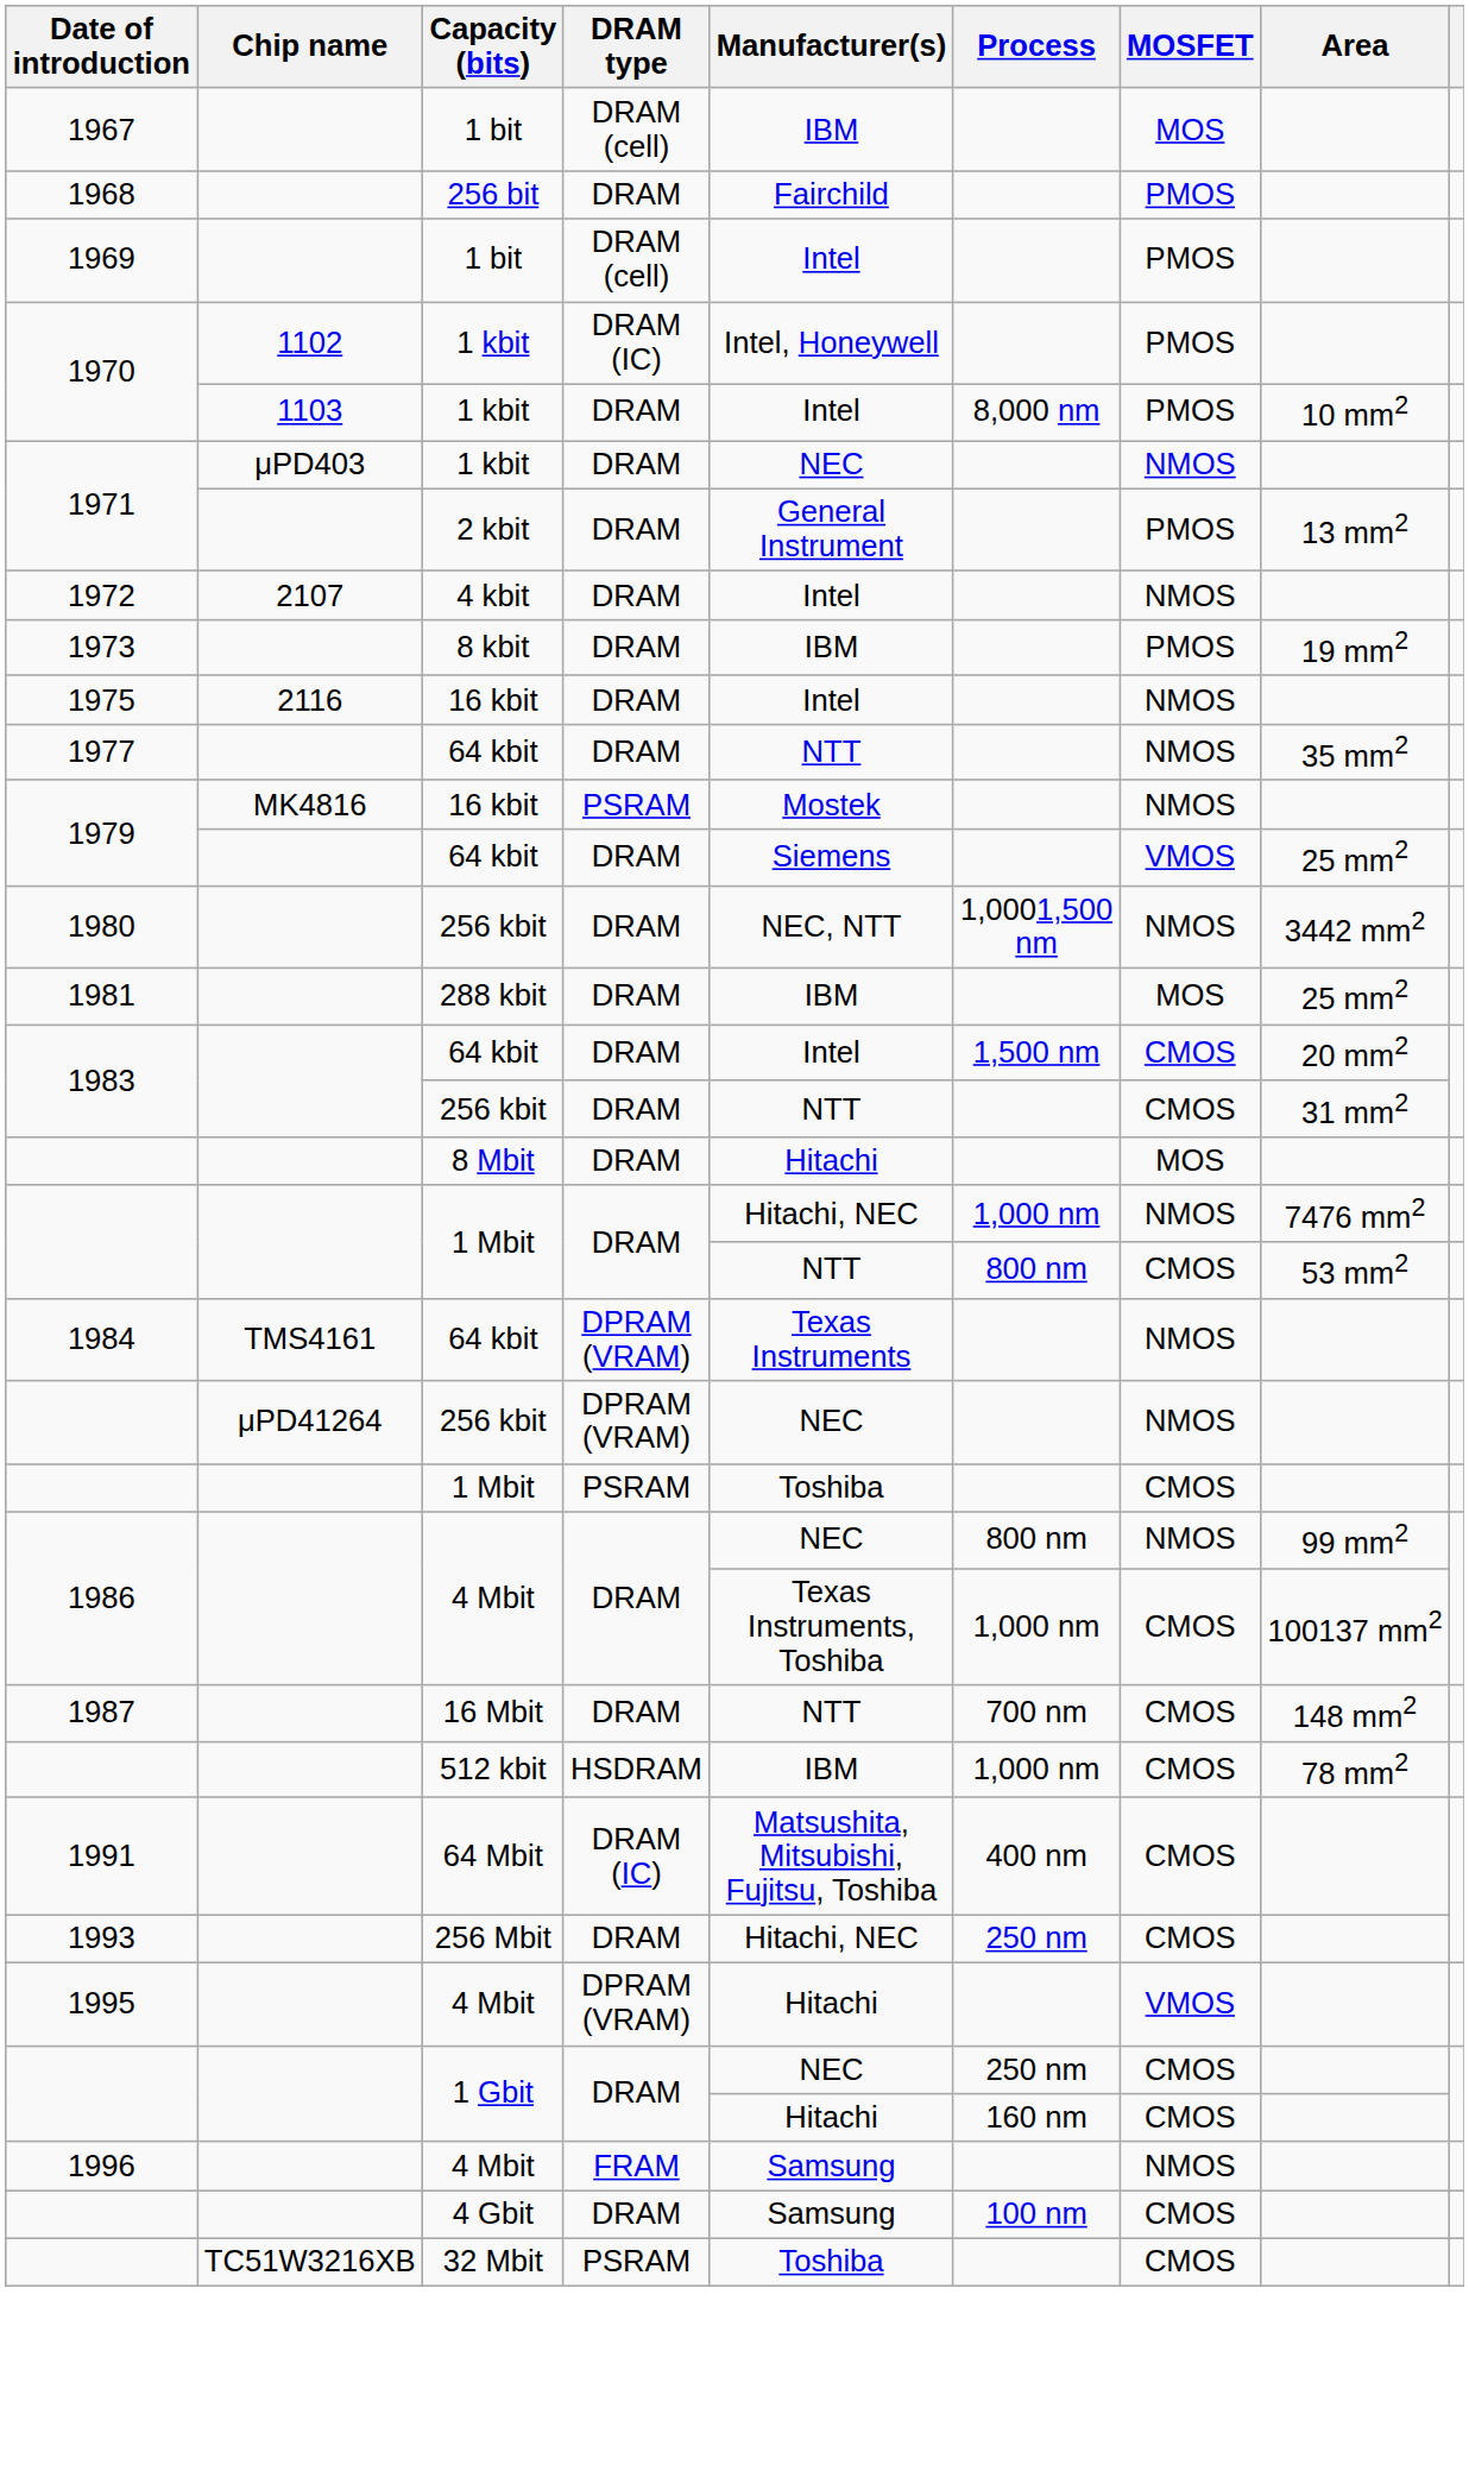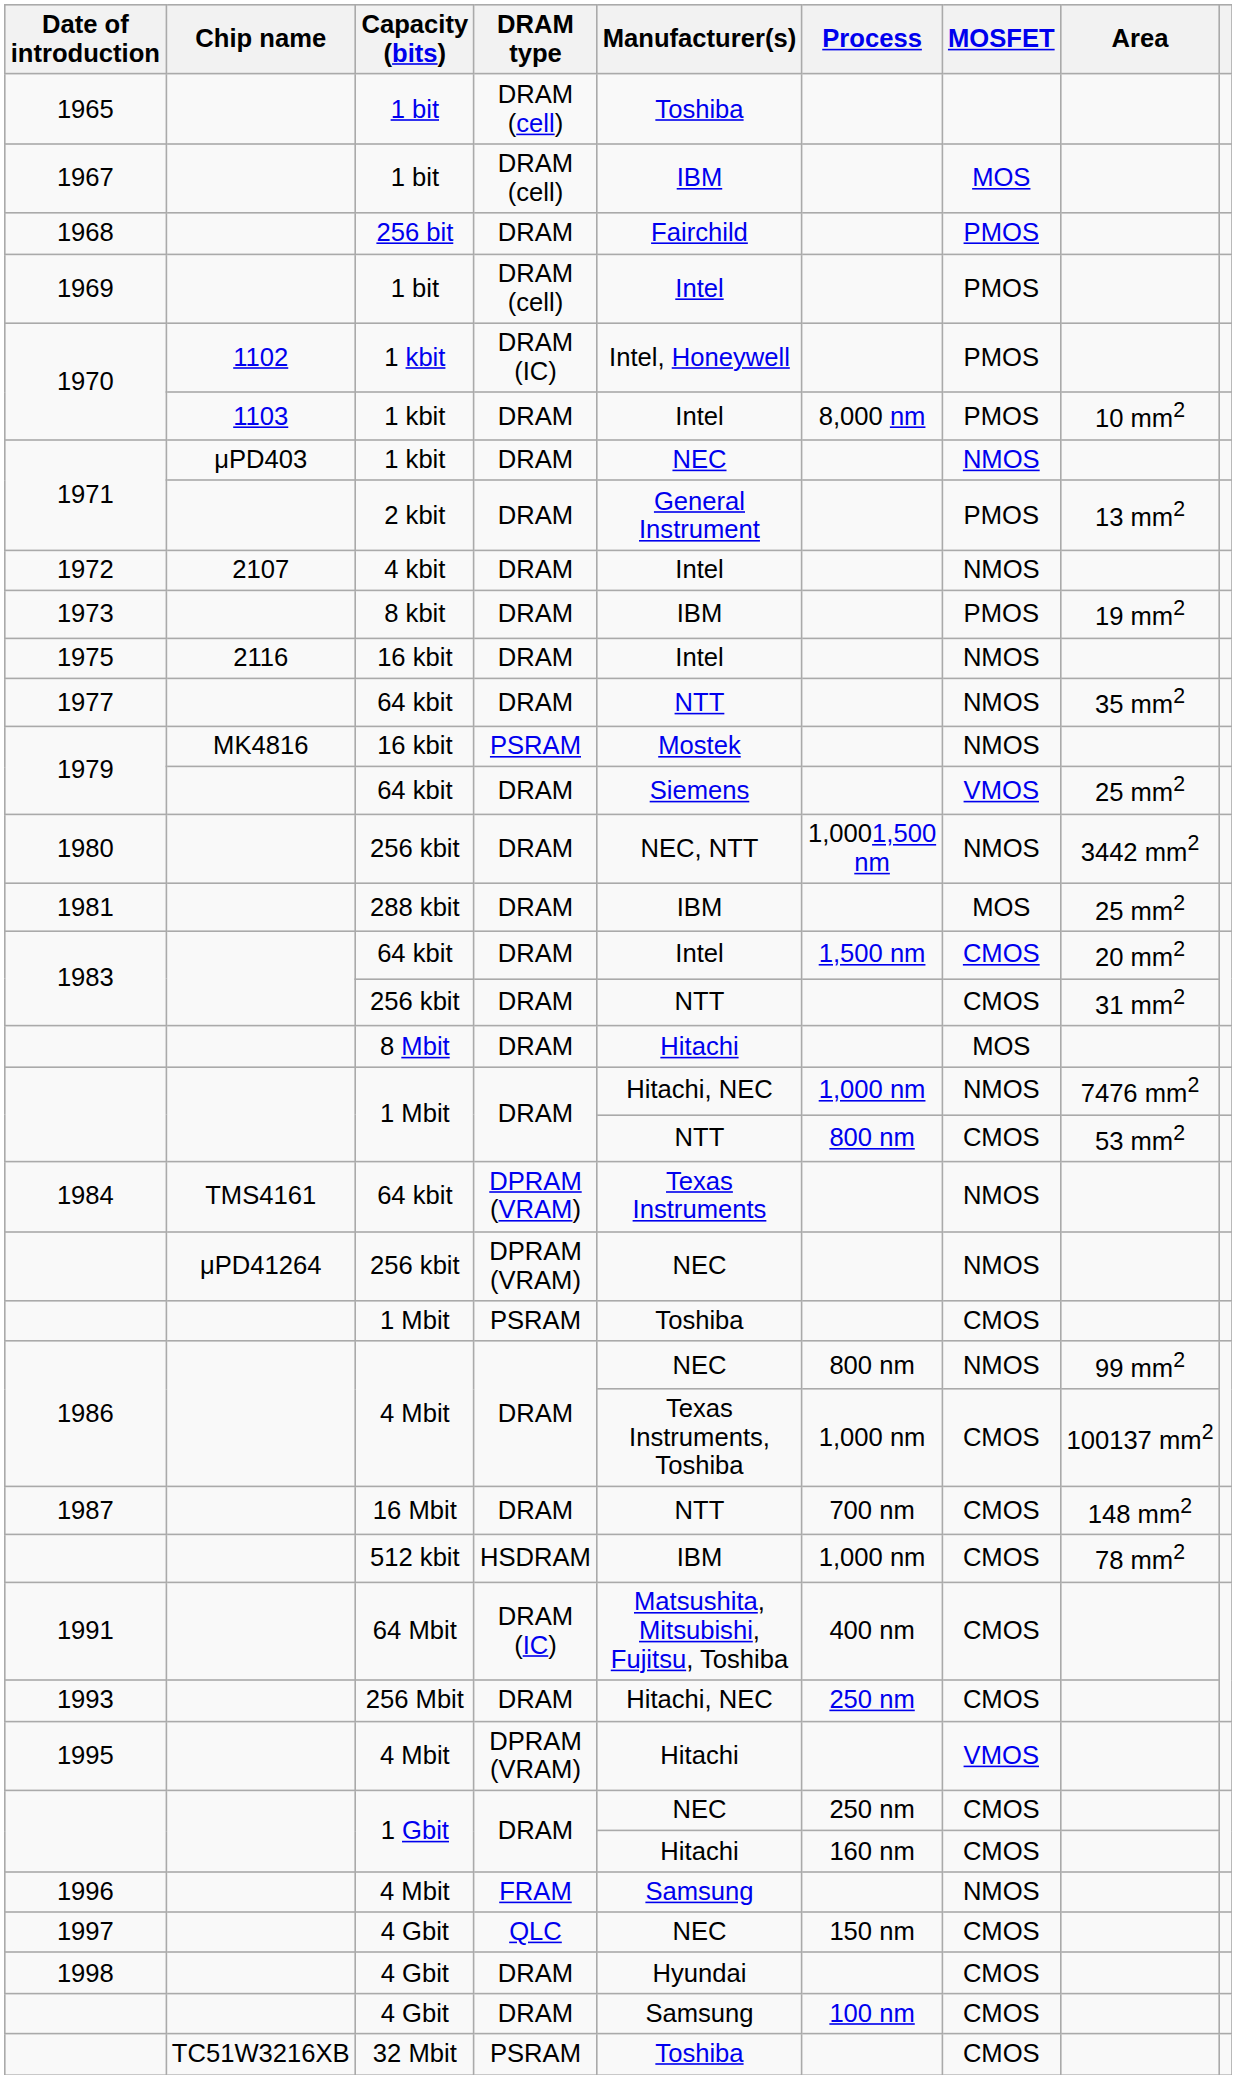 <table class="wikitable sortable" style="text-align:center">
 <tr>
 <th>Date of introduction</th>
 <th>Chip name</th>
 <th>Capacity (<a href='#'>bits</a>)</th>
 <th>DRAM type</th>
 <th>Manufacturer(s)</th>
 <th data-sort-type="number"><a href='#'>Process</a></th>
 <th><a href='#'>MOSFET</a></th>
 <th data-sort-type="number">Area</th>
 <th></th>
+</tr>
+<tr>
+<td>1965</td>
+<td></td>
+<td><a href='#'>1 bit</a></td>
+<td>DRAM (<a href='#'>cell</a>)</td>
+<td><a href='#'>Toshiba</a></td>
+<td></td>
+<td></td>
+<td></td>
+<td></td>
 </tr>
 <tr>
 <td>1967</td>
 <td></td>
 <td>1 bit</td>
 <td>DRAM (cell)</td>
 <td><a href='#'>IBM</a></td>
 <td></td>
 <td><a href='#'>MOS</a></td>
 <td></td>
 <td></td>
 </tr>
 <tr>
 <td>1968</td>
 <td></td>
 <td><a href='#'>256 bit</a></td>
 <td>DRAM</td>
 <td><a href='#'>Fairchild</a></td>
 <td></td>
 <td><a href='#'>PMOS</a></td>
 <td></td>
 <td></td>
 </tr>
 <tr>
 <td>1969</td>
 <td></td>
 <td>1 bit</td>
 <td>DRAM (cell)</td>
 <td><a href='#'>Intel</a></td>
 <td></td>
 <td>PMOS</td>
 <td></td>
 <td></td>
 </tr>
 <tr>
 <td rowspan="2">1970</td>
 <td><a href='#'>1102</a></td>
 <td>1 <a href='#'>kbit</a></td>
 <td>DRAM (IC)</td>
 <td>Intel, <a href='#'>Honeywell</a></td>
 <td></td>
 <td>PMOS</td>
 <td></td>
 <td></td>
 </tr>
 <tr>
 <td><a href='#'>1103</a></td>
 <td>1 kbit</td>
 <td>DRAM</td>
 <td>Intel</td>
 <td>8,000 <a href='#'>nm</a></td>
 <td>PMOS</td>
 <td>10 mm<sup>2</sup></td>
 <td></td>
 </tr>
 <tr>
 <td rowspan="2">1971</td>
 <td>μPD403</td>
 <td>1 kbit</td>
 <td>DRAM</td>
 <td><a href='#'>NEC</a></td>
 <td></td>
 <td><a href='#'>NMOS</a></td>
 <td></td>
 <td></td>
 </tr>
 <tr>
 <td></td>
 <td>2 kbit</td>
 <td>DRAM</td>
 <td><a href='#'>General Instrument</a></td>
 <td></td>
 <td>PMOS</td>
 <td>13 mm<sup>2</sup></td>
 <td></td>
 </tr>
 <tr>
 <td>1972</td>
 <td>2107</td>
 <td>4 kbit</td>
 <td>DRAM</td>
 <td>Intel</td>
 <td></td>
 <td>NMOS</td>
 <td></td>
 <td></td>
 </tr>
 <tr>
 <td>1973</td>
 <td></td>
 <td>8 kbit</td>
 <td>DRAM</td>
 <td>IBM</td>
 <td></td>
 <td>PMOS</td>
 <td>19 mm<sup>2</sup></td>
 <td></td>
 </tr>
 <tr>
 <td>1975</td>
 <td>2116</td>
 <td>16 kbit</td>
 <td>DRAM</td>
 <td>Intel</td>
 <td></td>
 <td>NMOS</td>
 <td></td>
 <td></td>
 </tr>
 <tr>
 <td>1977</td>
 <td></td>
 <td>64 kbit</td>
 <td>DRAM</td>
 <td><a href='#'>NTT</a></td>
 <td></td>
 <td>NMOS</td>
 <td>35 mm<sup>2</sup></td>
 <td></td>
 </tr>
 <tr>
 <td rowspan="2">1979</td>
 <td>MK4816</td>
 <td>16 kbit</td>
 <td><a href='#'>PSRAM</a></td>
 <td><a href='#'>Mostek</a></td>
 <td></td>
 <td>NMOS</td>
 <td></td>
 <td></td>
 </tr>
 <tr>
 <td></td>
 <td>64 kbit</td>
 <td>DRAM</td>
 <td><a href='#'>Siemens</a></td>
 <td></td>
 <td><a href='#'>VMOS</a></td>
 <td>25 mm<sup>2</sup></td>
 <td></td>
 </tr>
 <tr>
 <td>1980</td>
 <td></td>
 <td>256 kbit</td>
 <td>DRAM</td>
 <td>NEC, NTT</td>
 <td>1,000<a href='#'>1,500 nm</a></td>
 <td>NMOS</td>
 <td>3442 mm<sup>2</sup></td>
 <td></td>
 </tr>
 <tr>
 <td>1981</td>
 <td></td>
 <td>288 kbit</td>
 <td>DRAM</td>
 <td>IBM</td>
 <td></td>
 <td>MOS</td>
 <td>25 mm<sup>2</sup></td>
 <td></td>
 </tr>
 <tr>
 <td rowspan="2">1983</td>
 <td rowspan="2"></td>
 <td>64 kbit</td>
 <td>DRAM</td>
 <td>Intel</td>
 <td><a href='#'>1,500 nm</a></td>
 <td><a href='#'>CMOS</a></td>
 <td>20 mm<sup>2</sup></td>
 <td rowspan="2"></td>
 </tr>
 <tr>
 <td>256 kbit</td>
 <td>DRAM</td>
 <td>NTT</td>
 <td></td>
 <td>CMOS</td>
 <td>31 mm<sup>2</sup></td>
 </tr>
 <tr>
 <td></td>
 <td></td>
 <td>8 <a href='#'>Mbit</a></td>
 <td>DRAM</td>
 <td><a href='#'>Hitachi</a></td>
 <td></td>
 <td>MOS</td>
 <td></td>
 <td></td>
 </tr>
 <tr>
 <td rowspan="2"></td>
 <td rowspan="2"></td>
 <td rowspan="2">1 Mbit</td>
 <td rowspan="2">DRAM</td>
 <td>Hitachi, NEC</td>
 <td><a href='#'>1,000 nm</a></td>
 <td>NMOS</td>
 <td>7476 mm<sup>2</sup></td>
 <td></td>
 </tr>
 <tr>
 <td>NTT</td>
 <td><a href='#'>800 nm</a></td>
 <td>CMOS</td>
 <td>53 mm<sup>2</sup></td>
 <td></td>
 </tr>
 <tr>
 <td>1984</td>
 <td>TMS4161</td>
 <td>64 kbit</td>
 <td><a href='#'>DPRAM</a> (<a href='#'>VRAM</a>)</td>
 <td><a href='#'>Texas Instruments</a></td>
 <td></td>
 <td>NMOS</td>
 <td></td>
 <td></td>
 </tr>
 <tr>
 <td></td>
 <td>μPD41264</td>
 <td>256 kbit</td>
 <td>DPRAM (VRAM)</td>
 <td>NEC</td>
 <td></td>
 <td>NMOS</td>
 <td></td>
 <td></td>
 </tr>
 <tr>
 <td></td>
 <td></td>
 <td>1 Mbit</td>
 <td>PSRAM</td>
 <td>Toshiba</td>
 <td></td>
 <td>CMOS</td>
 <td></td>
 <td></td>
 </tr>
 <tr>
 <td rowspan="2">1986</td>
 <td rowspan="2"></td>
 <td rowspan="2">4 Mbit</td>
 <td rowspan="2">DRAM</td>
 <td>NEC</td>
 <td>800 nm</td>
 <td>NMOS</td>
 <td>99 mm<sup>2</sup></td>
 <td rowspan="2"></td>
 </tr>
 <tr>
 <td>Texas Instruments, Toshiba</td>
 <td>1,000 nm</td>
 <td>CMOS</td>
 <td>100137 mm<sup>2</sup></td>
 </tr>
 <tr>
 <td>1987</td>
 <td></td>
 <td>16 Mbit</td>
 <td>DRAM</td>
 <td>NTT</td>
 <td>700 nm</td>
 <td>CMOS</td>
 <td>148 mm<sup>2</sup></td>
 <td></td>
 </tr>
 <tr>
 <td></td>
 <td></td>
 <td>512 kbit</td>
 <td>HSDRAM</td>
 <td>IBM</td>
 <td>1,000 nm</td>
 <td>CMOS</td>
 <td>78 mm<sup>2</sup></td>
 <td></td>
 </tr>
 <tr>
 <td>1991</td>
 <td></td>
 <td>64 Mbit</td>
 <td>DRAM (<a href='#'>IC</a>)</td>
 <td><a href='#'>Matsushita</a>, <a href='#'>Mitsubishi</a>, <a href='#'>Fujitsu</a>, Toshiba</td>
 <td>400 nm</td>
 <td>CMOS</td>
 <td></td>
 <td rowspan="2"></td>
 </tr>
 <tr>
 <td>1993</td>
 <td></td>
 <td>256 Mbit</td>
 <td>DRAM</td>
 <td>Hitachi, NEC</td>
 <td><a href='#'>250 nm</a></td>
 <td>CMOS</td>
 <td></td>
 </tr>
 <tr>
 <td>1995</td>
 <td></td>
 <td>4 Mbit</td>
 <td>DPRAM (VRAM)</td>
 <td>Hitachi</td>
 <td></td>
 <td><a href='#'>VMOS</a></td>
 <td></td>
 <td></td>
 </tr>
 <tr>
 <td rowspan="2"></td>
 <td rowspan="2"></td>
 <td rowspan="2">1 <a href='#'>Gbit</a></td>
 <td rowspan="2">DRAM</td>
 <td>NEC</td>
 <td>250 nm</td>
 <td>CMOS</td>
 <td></td>
 <td rowspan="2"></td>
 </tr>
 <tr>
 <td>Hitachi</td>
 <td>160 nm</td>
 <td>CMOS</td>
 <td></td>
 </tr>
 <tr>
 <td>1996</td>
 <td></td>
 <td>4 Mbit</td>
 <td><a href='#'>FRAM</a></td>
 <td><a href='#'>Samsung</a></td>
 <td></td>
 <td>NMOS</td>
 <td></td>
 <td></td>
 </tr>
 <tr>
+<td>1997</td>
+<td></td>
+<td>4 Gbit</td>
+<td><a href='#'>QLC</a></td>
+<td>NEC</td>
+<td>150 nm</td>
+<td>CMOS</td>
+<td></td>
+<td></td>
+</tr>
+<tr>
+<td>1998</td>
+<td></td>
+<td>4 Gbit</td>
+<td>DRAM</td>
+<td>Hyundai</td>
+<td></td>
+<td>CMOS</td>
+<td></td>
+<td></td>
+</tr>
+<tr>
 <td></td>
 <td></td>
 <td>4 Gbit</td>
 <td>DRAM</td>
 <td>Samsung</td>
 <td><a href='#'>100 nm</a></td>
 <td>CMOS</td>
 <td></td>
 <td></td>
 </tr>
 <tr>
 <td></td>
 <td>TC51W3216XB</td>
 <td>32 Mbit</td>
 <td>PSRAM</td>
 <td><a href='#'>Toshiba</a></td>
 <td></td>
 <td>CMOS</td>
 <td></td>
 <td></td>
 </tr>
 </table>
